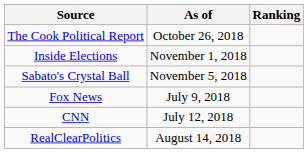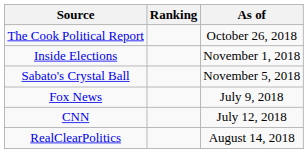 <table class="wikitable" style="text-align:center">
 <tr>
 <th>Source</th>
+<th>Ranking</th>
 <th>As of</th>
-<th>Ranking</th>
 </tr>
 <tr>
 <td><a href='#'>The Cook Political Report</a></td>
+<td></td>
 <td>October 26, 2018</td>
-<td></td>
 </tr>
 <tr>
 <td><a href='#'>Inside Elections</a></td>
+<td></td>
 <td>November 1, 2018</td>
-<td></td>
 </tr>
 <tr>
 <td><a href='#'>Sabato's Crystal Ball</a></td>
+<td></td>
 <td>November 5, 2018</td>
-<td></td>
 </tr>
 <tr>
 <td><a href='#'>Fox News</a></td>
+<td></td>
 <td>July 9, 2018</td>
-<td></td>
 </tr>
 <tr>
 <td><a href='#'>CNN</a></td>
+<td></td>
 <td>July 12, 2018</td>
-<td></td>
 </tr>
 <tr>
 <td><a href='#'>RealClearPolitics</a></td>
+<td></td>
 <td>August 14, 2018</td>
-<td></td>
 </tr>
 </table>
